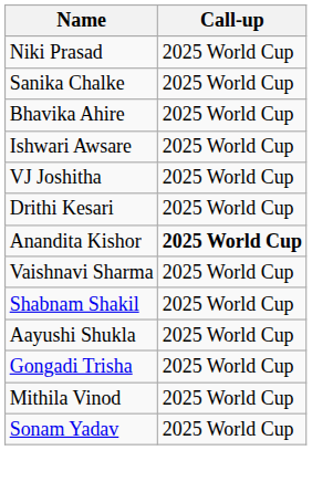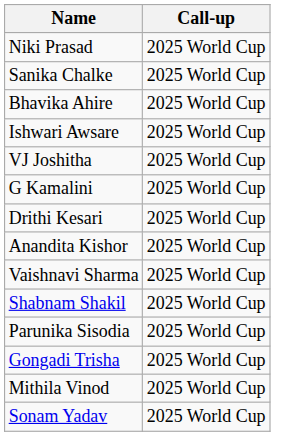 <table class="wikitable sortable">
 <tr>
 <th>Name</th>
 <th>Call-up</th>
 </tr>
 <tr>
 <td>Niki Prasad</td>
 <td>2025 World Cup</td>
 </tr>
 <tr>
 <td>Sanika Chalke</td>
 <td>2025 World Cup</td>
 </tr>
 <tr>
 <td>Bhavika Ahire</td>
 <td>2025 World Cup</td>
 </tr>
 <tr>
 <td>Ishwari Awsare</td>
 <td>2025 World Cup</td>
 </tr>
 <tr>
 <td>VJ Joshitha</td>
 <td>2025 World Cup</td>
 </tr>
 <tr>
+<td>G Kamalini</td>
+<td>2025 World Cup</td>
+</tr>
+<tr>
 <td>Drithi Kesari</td>
 <td>2025 World Cup</td>
 </tr>
 <tr>
 <td>Anandita Kishor</td>
-<td><strong>2025 World Cup</strong></td>
+<td>2025 World Cup</td>
 </tr>
 <tr>
 <td>Vaishnavi Sharma</td>
 <td>2025 World Cup</td>
 </tr>
 <tr>
 <td><a href='#'>Shabnam Shakil</a></td>
 <td>2025 World Cup</td>
 </tr>
 <tr>
-<td>Aayushi Shukla</td>
+<td>Parunika Sisodia</td>
 <td>2025 World Cup</td>
 </tr>
 <tr>
 <td><a href='#'>Gongadi Trisha</a></td>
 <td>2025 World Cup</td>
 </tr>
 <tr>
 <td>Mithila Vinod</td>
 <td>2025 World Cup</td>
 </tr>
 <tr>
 <td><a href='#'>Sonam Yadav</a></td>
 <td>2025 World Cup</td>
 </tr>
 </table>
